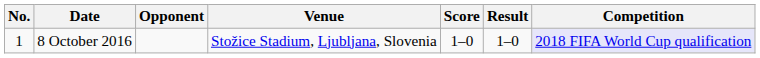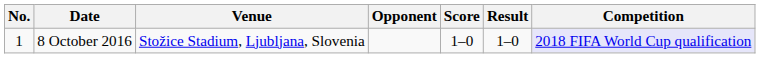 <table class="wikitable sortable">
 <tr>
 <th scope="col">No.</th>
 <th scope="col">Date</th>
+<th scope="col">Venue</th>
 <th scope="col">Opponent</th>
-<th scope="col">Venue</th>
 <th scope="col">Score</th>
 <th scope="col">Result</th>
 <th scope="col">Competition</th>
 </tr>
 <tr>
 <td align="center">1</td>
 <td>8 October 2016</td>
+<td><a href='#'>Stožice Stadium</a>, <a href='#'>Ljubljana</a>, Slovenia</td>
 <td></td>
-<td><a href='#'>Stožice Stadium</a>, <a href='#'>Ljubljana</a>, Slovenia</td>
 <td style="text-align:center">1–0</td>
 <td style="text-align:center">1–0</td>
 <td style="background: lavender;"><a href='#'>2018 FIFA World Cup qualification</a></td>
 </tr>
 </table>
